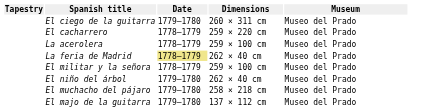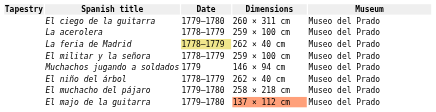 <table>
 <tr>
 <th style="background:#efefef;">Tapestry</th>
 <th style="background:#efefef;">Spanish title</th>
 <th style="background:#efefef" width="80px">Date</th>
 <th style="background:#efefef;" width="120px">Dimensions</th>
 <th style="background:#efefef;" width="200px">Museum</th>
 </tr>
 <tr>
 <td></td>
 <td><em>El ciego de la guitarra</em></td>
 <td>1779–1780</td>
 <td>260 × 311 cm</td>
-<td>Museo del Prado</td>
-</tr>
-<tr ------>
-<td></td>
-<td><em>El cacharrero</em></td>
-<td>1778–1779</td>
-<td>259 × 220 cm</td>
 <td>Museo del Prado</td>
 </tr>
 <tr ------>
 <td></td>
 <td><em>La acerolera</em></td>
 <td>1778–1779</td>
 <td>259 × 100 cm</td>
 <td>Museo del Prado</td>
 </tr>
 <tr ------>
 <td></td>
 <td><em>La feria de Madrid</em></td>
 <td style="background: khaki;">1778–1779</td>
 <td>262 × 40 cm</td>
 <td>Museo del Prado</td>
 </tr>
 <tr ------>
 <td></td>
 <td><em>El militar y la señora</em></td>
 <td>1778–1779</td>
 <td>259 × 100 cm</td>
 <td>Museo del Prado</td>
 </tr>
 <tr ------>
 <td></td>
+<td><em>Muchachos jugando a soldados</em></td>
+<td>1779</td>
+<td>146 × 94 cm</td>
+<td>Museo del Prado</td>
+</tr>
+<tr ------>
+<td></td>
 <td><em>El niño del árbol</em></td>
-<td>1779–1780</td>
+<td>1778–1779</td>
 <td>262 × 40 cm</td>
 <td>Museo del Prado</td>
 </tr>
 <tr ------>
 <td></td>
 <td><em>El muchacho del pájaro</em></td>
 <td>1779–1780</td>
 <td>258 × 218 cm</td>
 <td>Museo del Prado</td>
 </tr>
 <tr ------>
 <td></td>
 <td><em>El majo de la guitarra</em></td>
 <td>1779–1780</td>
-<td>137 × 112 cm</td>
+<td style="background: lightsalmon;">137 × 112 cm</td>
 <td>Museo del Prado</td>
 </tr>
 <tr ------>
 </tr>
 </table>
